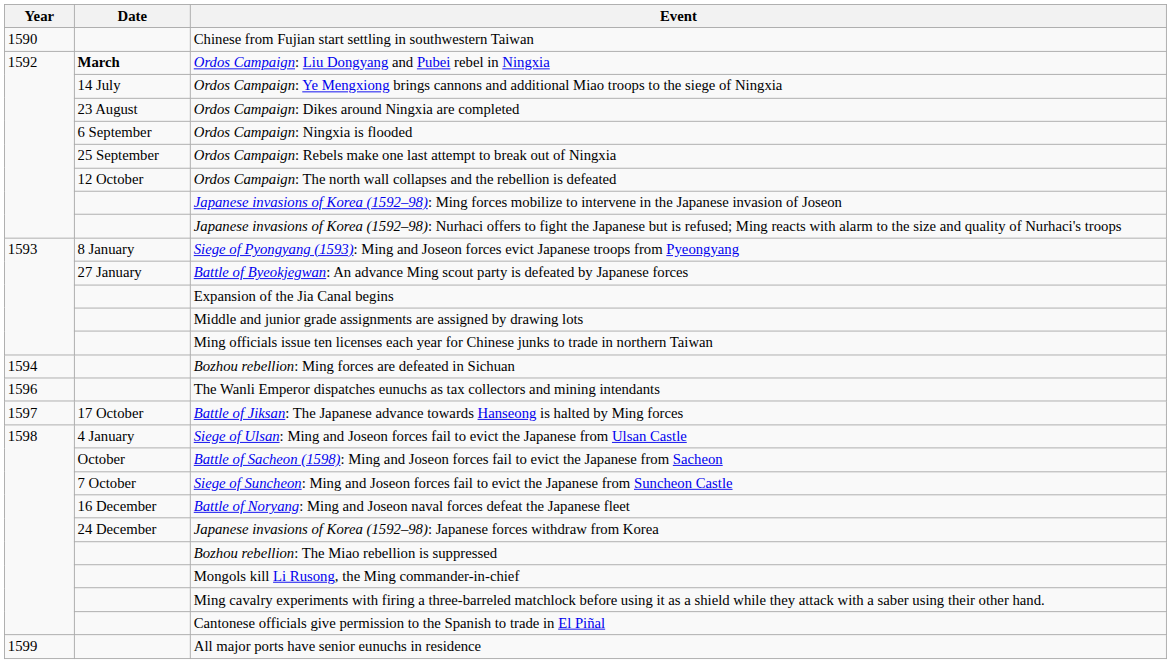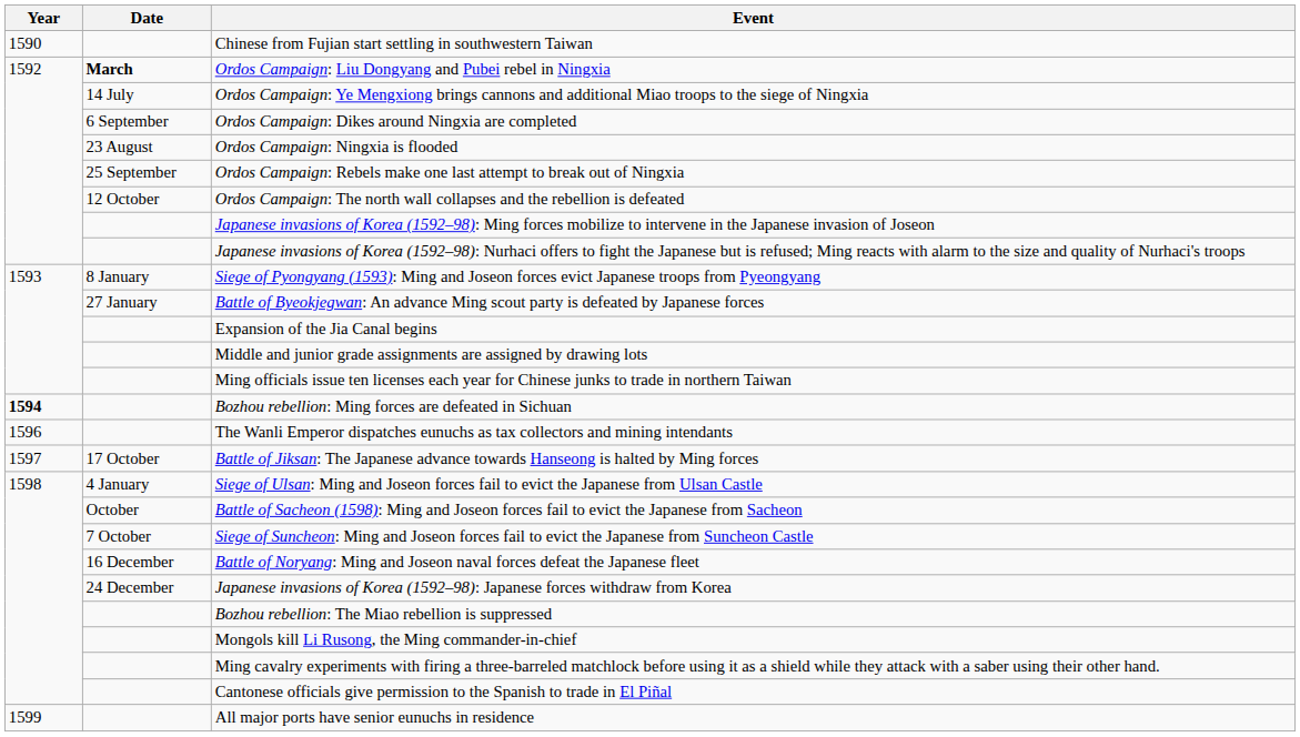 <table class="wikitable" width="100%">
 <tr>
 <th style="width:6%">Year</th>
 <th style="width:10%">Date</th>
 <th>Event</th>
 </tr>
 <tr>
 <td>1590</td>
 <td></td>
 <td>Chinese from Fujian start settling in southwestern Taiwan</td>
 </tr>
 <tr>
 <td rowspan="8" valign="top">1592</td>
 <td><strong>March</strong></td>
 <td><em><a href='#'>Ordos Campaign</a></em>: <a href='#'>Liu Dongyang</a> and <a href='#'>Pubei</a> rebel in <a href='#'>Ningxia</a></td>
 </tr>
 <tr>
 <td>14 July</td>
 <td><em>Ordos Campaign</em>: <a href='#'>Ye Mengxiong</a> brings cannons and additional Miao troops to the siege of Ningxia</td>
 </tr>
 <tr>
-<td>23 August</td>
+<td>6 September</td>
 <td><em>Ordos Campaign</em>: Dikes around Ningxia are completed</td>
 </tr>
 <tr>
-<td>6 September</td>
+<td>23 August</td>
 <td><em>Ordos Campaign</em>: Ningxia is flooded</td>
 </tr>
 <tr>
 <td>25 September</td>
 <td><em>Ordos Campaign</em>: Rebels make one last attempt to break out of Ningxia</td>
 </tr>
 <tr>
 <td>12 October</td>
 <td><em>Ordos Campaign</em>: The north wall collapses and the rebellion is defeated</td>
 </tr>
 <tr>
 <td></td>
 <td><em><a href='#'>Japanese invasions of Korea (1592–98)</a></em>: Ming forces mobilize to intervene in the Japanese invasion of Joseon</td>
 </tr>
 <tr>
 <td></td>
 <td><em>Japanese invasions of Korea (1592–98)</em>: Nurhaci offers to fight the Japanese but is refused; Ming reacts with alarm to the size and quality of Nurhaci's troops</td>
 </tr>
 <tr>
 <td rowspan="5" valign="top">1593</td>
 <td>8 January</td>
 <td><em><a href='#'>Siege of Pyongyang (1593)</a></em>: Ming and Joseon forces evict Japanese troops from <a href='#'>Pyeongyang</a></td>
 </tr>
 <tr>
 <td>27 January</td>
 <td><em><a href='#'>Battle of Byeokjegwan</a></em>: An advance Ming scout party is defeated by Japanese forces</td>
 </tr>
 <tr>
 <td></td>
 <td>Expansion of the Jia Canal begins</td>
 </tr>
 <tr>
 <td></td>
 <td>Middle and junior grade assignments are assigned by drawing lots</td>
 </tr>
 <tr>
 <td></td>
 <td>Ming officials issue ten licenses each year for Chinese junks to trade in northern Taiwan</td>
 </tr>
 <tr>
-<td>1594</td>
+<td><strong>1594</strong></td>
 <td></td>
 <td><em>Bozhou rebellion</em>: Ming forces are defeated in Sichuan</td>
 </tr>
 <tr>
 <td>1596</td>
 <td></td>
 <td>The Wanli Emperor dispatches eunuchs as tax collectors and mining intendants</td>
 </tr>
 <tr>
 <td>1597</td>
 <td>17 October</td>
 <td><em><a href='#'>Battle of Jiksan</a></em>: The Japanese advance towards <a href='#'>Hanseong</a> is halted by Ming forces</td>
 </tr>
 <tr>
 <td rowspan="9" valign="top">1598</td>
 <td>4 January</td>
 <td><em><a href='#'>Siege of Ulsan</a></em>: Ming and Joseon forces fail to evict the Japanese from <a href='#'>Ulsan Castle</a></td>
 </tr>
 <tr>
 <td>October</td>
 <td><em><a href='#'>Battle of Sacheon (1598)</a></em>: Ming and Joseon forces fail to evict the Japanese from <a href='#'>Sacheon</a></td>
 </tr>
 <tr>
 <td>7 October</td>
 <td><em><a href='#'>Siege of Suncheon</a></em>: Ming and Joseon forces fail to evict the Japanese from <a href='#'>Suncheon Castle</a></td>
 </tr>
 <tr>
 <td>16 December</td>
 <td><em><a href='#'>Battle of Noryang</a></em>: Ming and Joseon naval forces defeat the Japanese fleet</td>
 </tr>
 <tr>
 <td>24 December</td>
 <td><em>Japanese invasions of Korea (1592–98)</em>: Japanese forces withdraw from Korea</td>
 </tr>
 <tr>
 <td></td>
 <td><em>Bozhou rebellion</em>: The Miao rebellion is suppressed</td>
 </tr>
 <tr>
 <td></td>
 <td>Mongols kill <a href='#'>Li Rusong</a>, the Ming commander-in-chief</td>
 </tr>
 <tr>
 <td></td>
 <td>Ming cavalry experiments with firing a three-barreled matchlock before using it as a shield while they attack with a saber using their other hand.</td>
 </tr>
 <tr>
 <td></td>
 <td>Cantonese officials give permission to the Spanish to trade in <a href='#'>El Piñal</a></td>
 </tr>
 <tr>
 <td>1599</td>
 <td></td>
 <td>All major ports have senior eunuchs in residence</td>
 </tr>
 </table>
